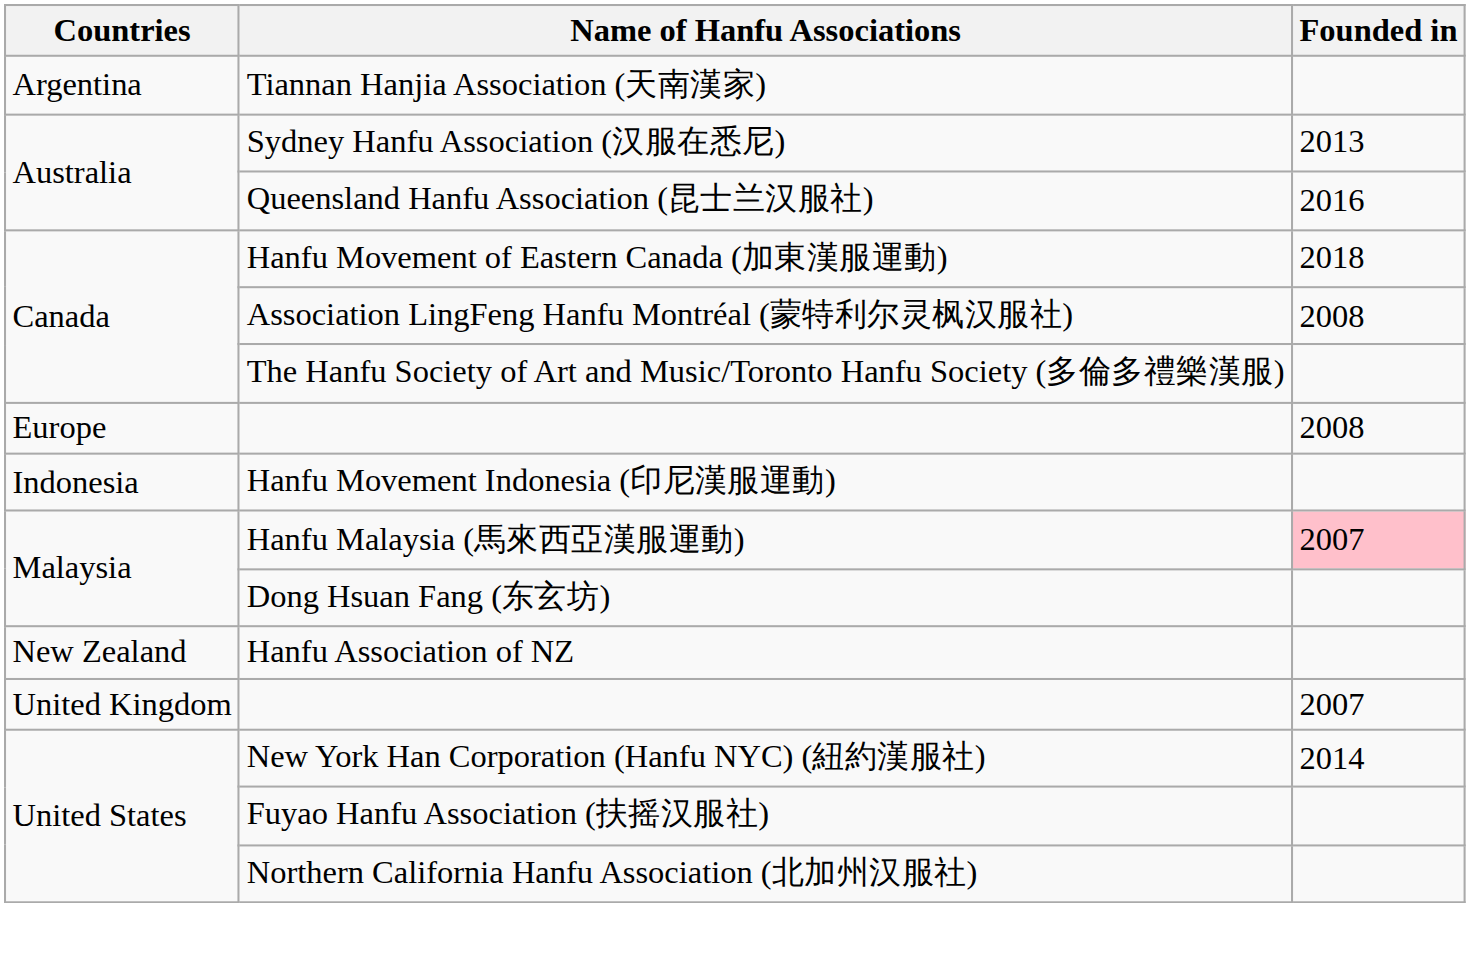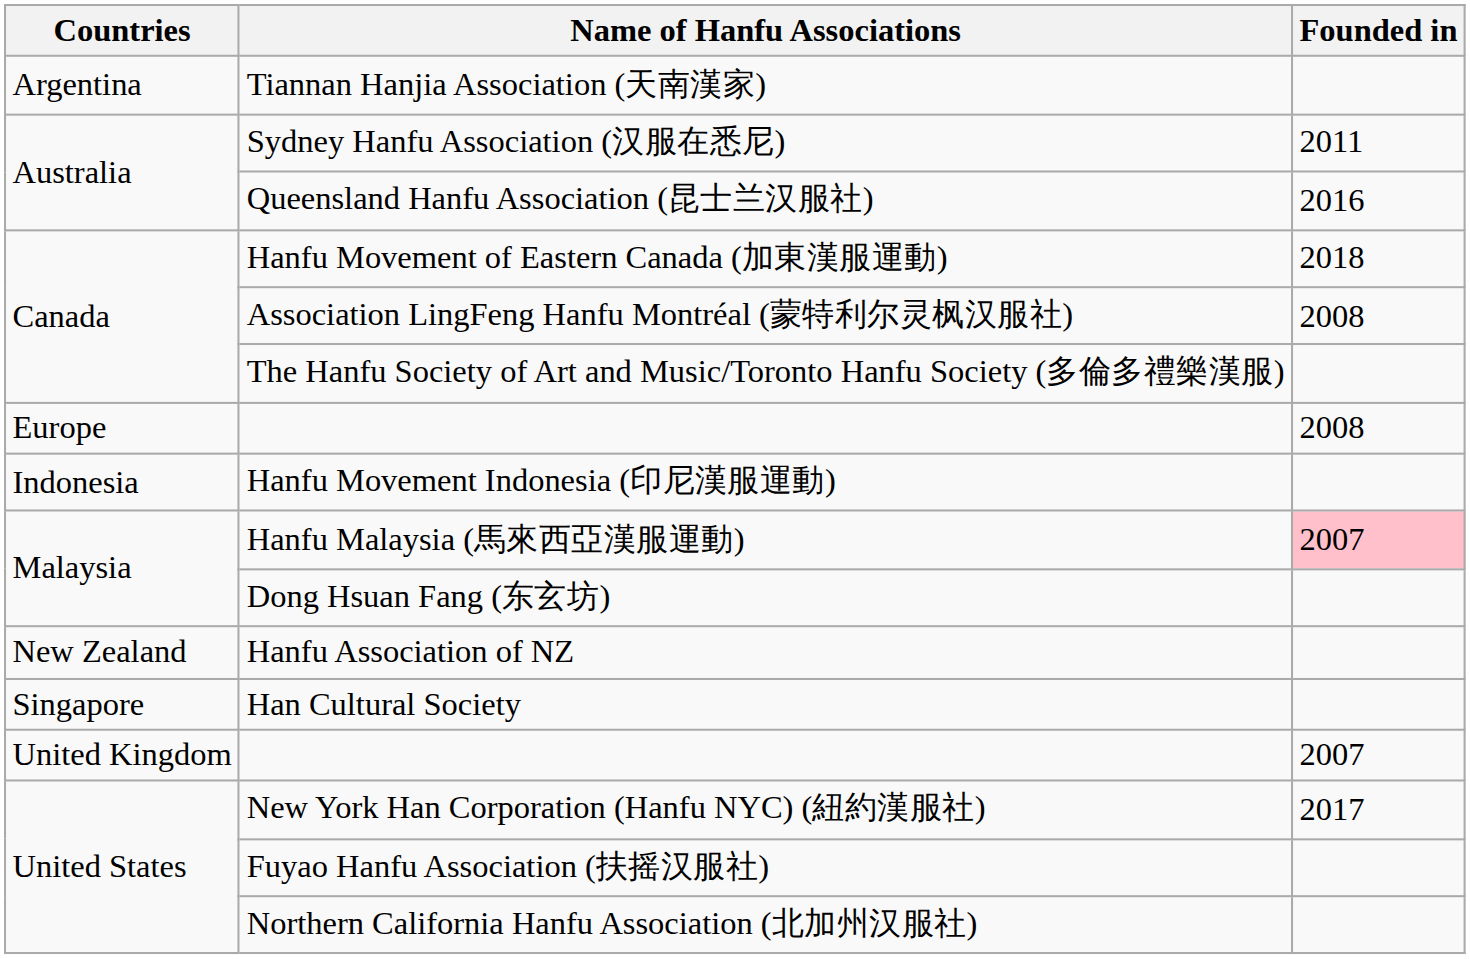 <table class="wikitable sortable">
 <tr>
 <th>Countries</th>
 <th>Name of Hanfu Associations</th>
 <th>Founded in</th>
 </tr>
 <tr>
 <td>Argentina</td>
 <td>Tiannan Hanjia Association (天南漢家)</td>
 <td></td>
 </tr>
 <tr>
 <td rowspan="2">Australia</td>
 <td>Sydney Hanfu Association (汉服在悉尼)</td>
-<td>2013</td>
+<td>2011</td>
 </tr>
 <tr>
 <td>Queensland Hanfu Association (昆士兰汉服社)</td>
 <td>2016</td>
 </tr>
 <tr>
 <td rowspan="3">Canada</td>
 <td>Hanfu Movement of Eastern Canada (加東漢服運動)</td>
 <td>2018</td>
 </tr>
 <tr>
 <td>Association LingFeng Hanfu Montréal (蒙特利尔灵枫汉服社)</td>
 <td>2008</td>
 </tr>
 <tr>
 <td>The Hanfu Society of Art and Music/Toronto Hanfu Society (多倫多禮樂漢服)</td>
 <td></td>
 </tr>
 <tr>
 <td>Europe</td>
 <td></td>
 <td>2008</td>
 </tr>
 <tr>
 <td>Indonesia</td>
 <td>Hanfu Movement Indonesia (印尼漢服運動)</td>
 <td></td>
 </tr>
 <tr>
 <td rowspan="2">Malaysia</td>
 <td>Hanfu Malaysia (馬來西亞漢服運動)</td>
 <td style="background: pink;">2007</td>
 </tr>
 <tr>
 <td>Dong Hsuan Fang (东玄坊)</td>
 <td></td>
 </tr>
 <tr>
 <td>New Zealand</td>
 <td>Hanfu Association of NZ</td>
 <td></td>
 </tr>
 <tr>
+<td>Singapore</td>
+<td>Han Cultural Society</td>
+<td></td>
+</tr>
+<tr>
 <td>United Kingdom</td>
 <td></td>
 <td>2007</td>
 </tr>
 <tr>
 <td rowspan="3">United States</td>
 <td>New York Han Corporation (Hanfu NYC) (紐約漢服社)</td>
-<td>2014</td>
+<td>2017</td>
 </tr>
 <tr>
 <td>Fuyao Hanfu Association (扶摇汉服社)</td>
 <td></td>
 </tr>
 <tr>
 <td>Northern California Hanfu Association (北加州汉服社)</td>
 <td></td>
 </tr>
 </table>
